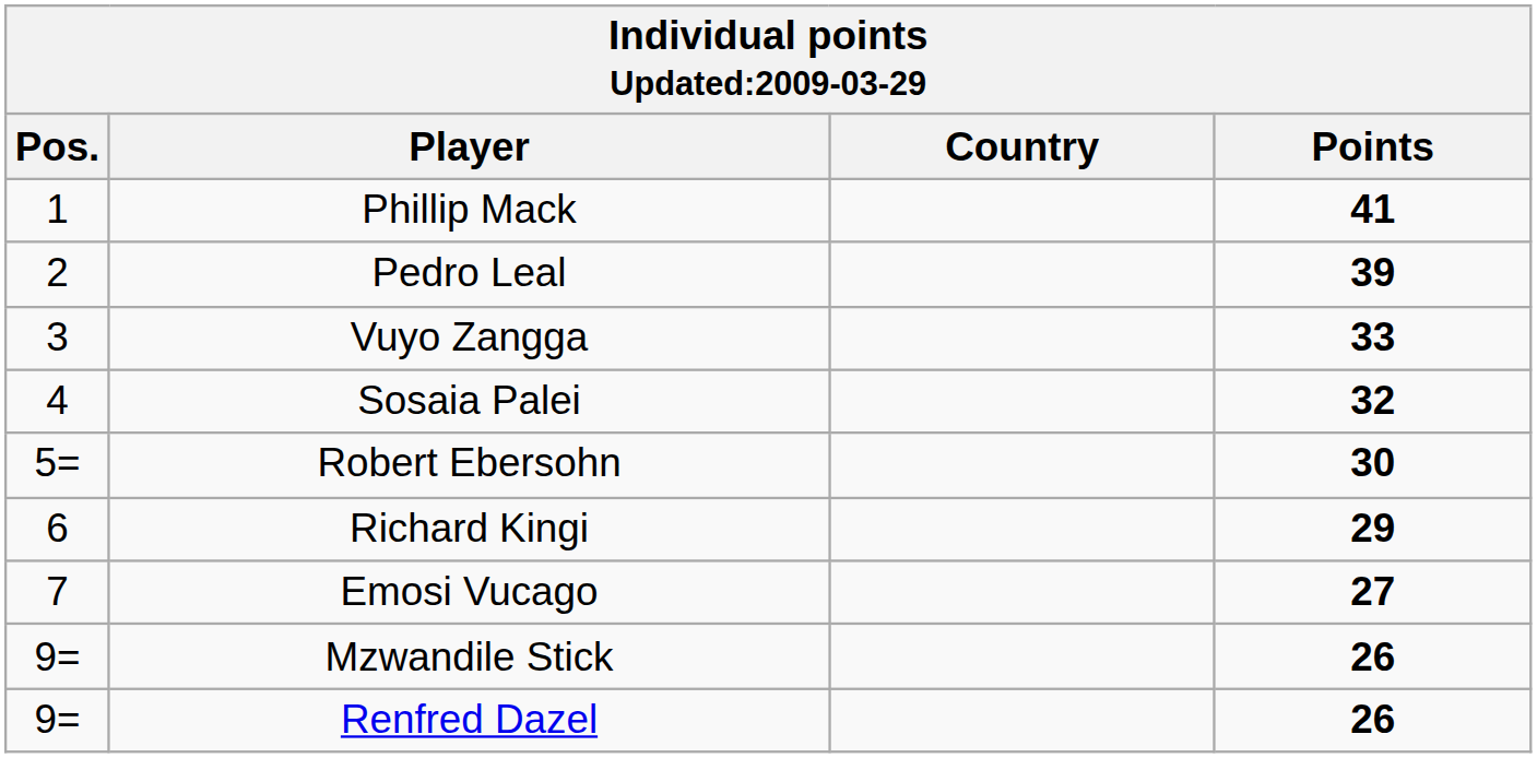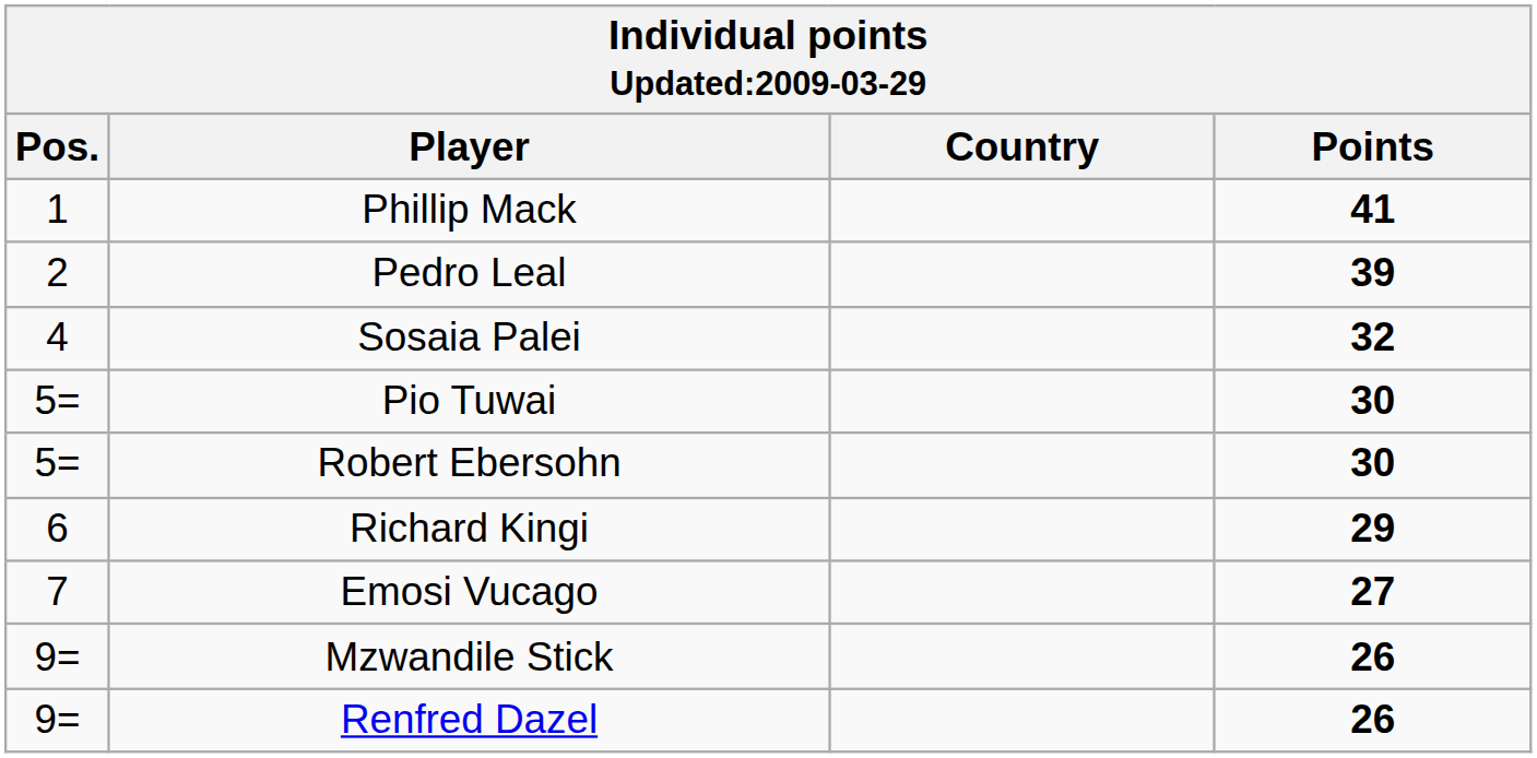 <table class="wikitable" style="text-align:center">
 <tr bgcolor="#efefef">
 <th colspan=4 style="border-right:0px;";>Individual points <br><small>Updated:2009-03-29</small></th>
 </tr>
 <tr bgcolor="#efefef">
 <th width=5%>Pos.</th>
 <th>Player</th>
 <th>Country</th>
 <th>Points</th>
 </tr>
 <tr>
 <td>1</td>
 <td>Phillip Mack</td>
 <td></td>
 <td><strong>41</strong></td>
 </tr>
 <tr>
 <td>2</td>
 <td>Pedro Leal</td>
 <td></td>
 <td><strong>39</strong></td>
 </tr>
 <tr>
-<td>3</td>
-<td>Vuyo Zangga</td>
-<td></td>
-<td><strong>33</strong></td>
-</tr>
-<tr>
 <td>4</td>
 <td>Sosaia Palei</td>
 <td></td>
 <td><strong>32</strong></td>
+</tr>
+<tr>
+<td>5=</td>
+<td>Pio Tuwai</td>
+<td></td>
+<td><strong>30</strong></td>
 </tr>
 <tr>
 <td>5=</td>
 <td>Robert Ebersohn</td>
 <td></td>
 <td><strong>30</strong></td>
 </tr>
 <tr>
 <td>6</td>
 <td>Richard Kingi</td>
 <td></td>
 <td><strong>29</strong></td>
 </tr>
 <tr>
 <td>7</td>
 <td>Emosi Vucago</td>
 <td></td>
 <td><strong>27</strong></td>
 </tr>
 <tr>
 <td>9=</td>
 <td>Mzwandile Stick</td>
 <td></td>
 <td><strong>26</strong></td>
 </tr>
 <tr>
 <td>9=</td>
 <td><a href='#'>Renfred Dazel</a></td>
 <td></td>
 <td><strong>26</strong></td>
 </tr>
 </table>
